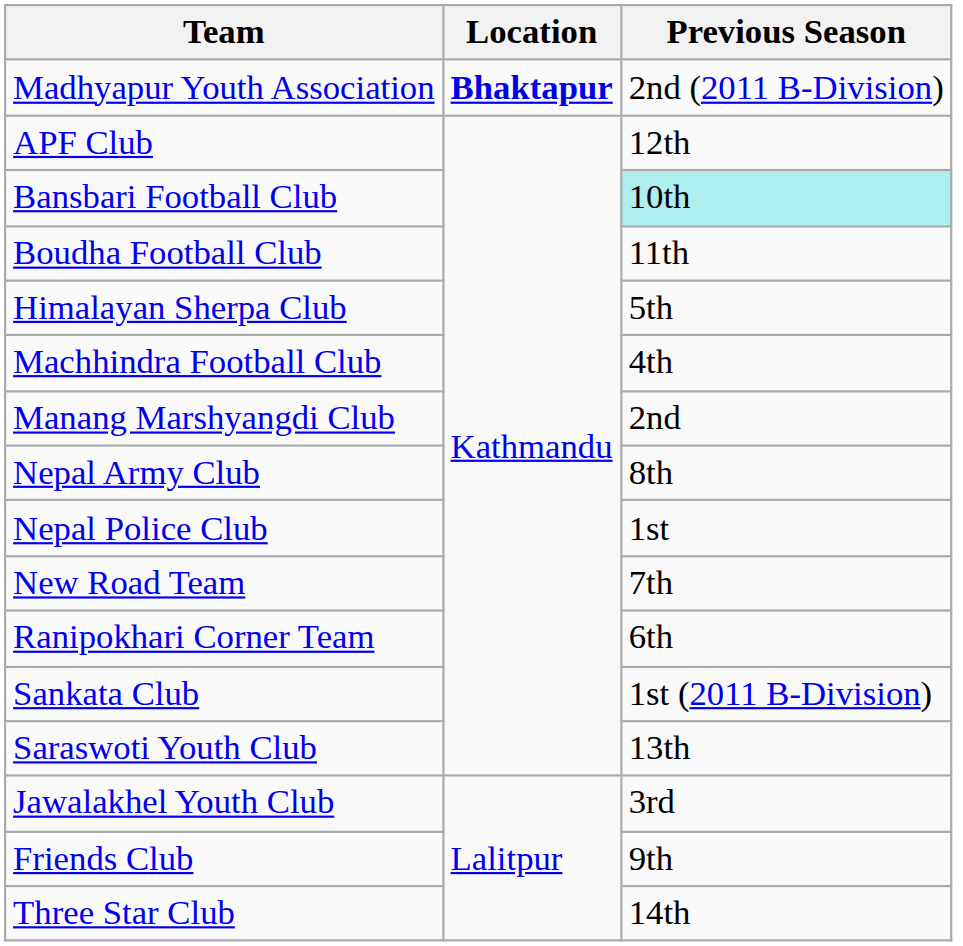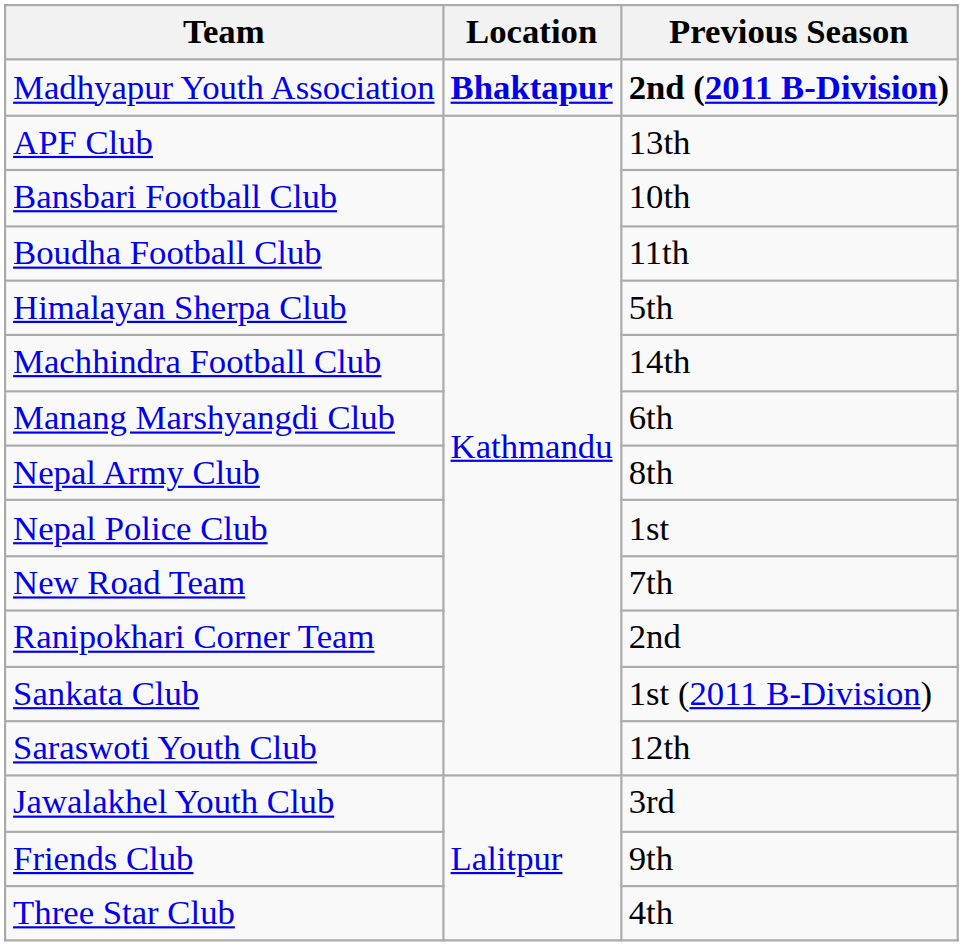 <table class="wikitable sortable">
 <tr>
 <th>Team</th>
 <th>Location</th>
 <th>Previous Season</th>
 </tr>
 <tr>
 <td><a href='#'>Madhyapur Youth Association</a></td>
 <td><strong><a href='#'>Bhaktapur</a></strong></td>
-<td>2nd (<a href='#'>2011 B-Division</a>)</td>
+<td><strong>2nd (<a href='#'>2011 B-Division</a>)</strong></td>
 </tr>
 <tr>
 <td><a href='#'>APF Club</a></td>
 <td rowspan="12"><a href='#'>Kathmandu</a></td>
-<td>12th</td>
+<td>13th</td>
 </tr>
 <tr>
 <td><a href='#'>Bansbari Football Club</a></td>
-<td style="background: paleturquoise;">10th</td>
+<td>10th</td>
 </tr>
 <tr>
 <td><a href='#'>Boudha Football Club</a></td>
 <td>11th</td>
 </tr>
 <tr>
 <td><a href='#'>Himalayan Sherpa Club</a></td>
 <td>5th</td>
 </tr>
 <tr>
 <td><a href='#'>Machhindra Football Club</a></td>
-<td>4th</td>
+<td>14th</td>
 </tr>
 <tr>
 <td><a href='#'>Manang Marshyangdi Club</a></td>
-<td>2nd</td>
+<td>6th</td>
 </tr>
 <tr>
 <td><a href='#'>Nepal Army Club</a></td>
 <td>8th</td>
 </tr>
 <tr>
 <td><a href='#'>Nepal Police Club</a></td>
 <td>1st</td>
 </tr>
 <tr>
 <td><a href='#'>New Road Team</a></td>
 <td>7th</td>
 </tr>
 <tr>
 <td><a href='#'>Ranipokhari Corner Team</a></td>
-<td>6th</td>
+<td>2nd</td>
 </tr>
 <tr>
 <td><a href='#'>Sankata Club</a></td>
 <td>1st (<a href='#'>2011 B-Division</a>)</td>
 </tr>
 <tr>
 <td><a href='#'>Saraswoti Youth Club</a></td>
-<td>13th</td>
+<td>12th</td>
 </tr>
 <tr>
 <td><a href='#'>Jawalakhel  Youth Club</a></td>
 <td rowspan="3"><a href='#'>Lalitpur</a></td>
 <td>3rd</td>
 </tr>
 <tr>
 <td><a href='#'>Friends Club</a></td>
 <td>9th</td>
 </tr>
 <tr>
 <td><a href='#'>Three Star Club</a></td>
-<td>14th</td>
+<td>4th</td>
 </tr>
 </table>
